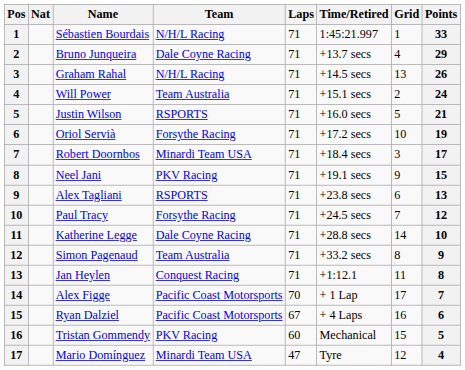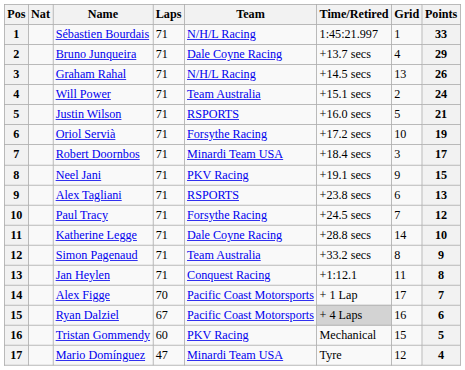 <table class="wikitable" style="font-size: 95%;">
 <tr>
 <th>Pos</th>
 <th>Nat</th>
 <th>Name</th>
+<th>Laps</th>
 <th>Team</th>
-<th>Laps</th>
 <th>Time/Retired</th>
 <th>Grid</th>
 <th>Points</th>
 </tr>
 <tr>
 <th>1</th>
 <td></td>
 <td><a href='#'>Sébastien Bourdais</a></td>
+<td>71</td>
 <td><a href='#'>N/H/L Racing</a></td>
-<td>71</td>
 <td>1:45:21.997</td>
 <td>1</td>
 <th>33</th>
 </tr>
 <tr>
 <th>2</th>
 <td></td>
 <td><a href='#'>Bruno Junqueira</a></td>
+<td>71</td>
 <td><a href='#'>Dale Coyne Racing</a></td>
-<td>71</td>
 <td>+13.7 secs</td>
 <td>4</td>
 <th>29</th>
 </tr>
 <tr>
 <th>3</th>
 <td></td>
 <td><a href='#'>Graham Rahal</a></td>
+<td>71</td>
 <td><a href='#'>N/H/L Racing</a></td>
-<td>71</td>
 <td>+14.5 secs</td>
 <td>13</td>
 <th>26</th>
 </tr>
 <tr>
 <th>4</th>
 <td></td>
 <td><a href='#'>Will Power</a></td>
+<td>71</td>
 <td><a href='#'>Team Australia</a></td>
-<td>71</td>
 <td>+15.1 secs</td>
 <td>2</td>
 <th>24</th>
 </tr>
 <tr>
 <th>5</th>
 <td></td>
 <td><a href='#'>Justin Wilson</a></td>
+<td>71</td>
 <td><a href='#'>RSPORTS</a></td>
-<td>71</td>
 <td>+16.0 secs</td>
 <td>5</td>
 <th>21</th>
 </tr>
 <tr>
 <th>6</th>
 <td></td>
 <td><a href='#'>Oriol Servià</a></td>
+<td>71</td>
 <td><a href='#'>Forsythe Racing</a></td>
-<td>71</td>
 <td>+17.2 secs</td>
 <td>10</td>
 <th>19</th>
 </tr>
 <tr>
 <th>7</th>
 <td></td>
 <td><a href='#'>Robert Doornbos</a></td>
+<td>71</td>
 <td><a href='#'>Minardi Team USA</a></td>
-<td>71</td>
 <td>+18.4 secs</td>
 <td>3</td>
 <th>17</th>
 </tr>
 <tr>
 <th>8</th>
 <td></td>
 <td><a href='#'>Neel Jani</a></td>
+<td>71</td>
 <td><a href='#'>PKV Racing</a></td>
-<td>71</td>
 <td>+19.1 secs</td>
 <td>9</td>
 <th>15</th>
 </tr>
 <tr>
 <th>9</th>
 <td></td>
 <td><a href='#'>Alex Tagliani</a></td>
+<td>71</td>
 <td><a href='#'>RSPORTS</a></td>
-<td>71</td>
 <td>+23.8 secs</td>
 <td>6</td>
 <th>13</th>
 </tr>
 <tr>
 <th>10</th>
 <td></td>
 <td><a href='#'>Paul Tracy</a></td>
+<td>71</td>
 <td><a href='#'>Forsythe Racing</a></td>
-<td>71</td>
 <td>+24.5 secs</td>
 <td>7</td>
 <th>12</th>
 </tr>
 <tr>
 <th>11</th>
 <td></td>
 <td><a href='#'>Katherine Legge</a></td>
+<td>71</td>
 <td><a href='#'>Dale Coyne Racing</a></td>
-<td>71</td>
 <td>+28.8 secs</td>
 <td>14</td>
 <th>10</th>
 </tr>
 <tr>
 <th>12</th>
 <td></td>
 <td><a href='#'>Simon Pagenaud</a></td>
+<td>71</td>
 <td><a href='#'>Team Australia</a></td>
-<td>71</td>
 <td>+33.2 secs</td>
 <td>8</td>
 <th>9</th>
 </tr>
 <tr>
 <th>13</th>
 <td></td>
 <td><a href='#'>Jan Heylen</a></td>
+<td>71</td>
 <td><a href='#'>Conquest Racing</a></td>
-<td>71</td>
 <td>+1:12.1</td>
 <td>11</td>
 <th>8</th>
 </tr>
 <tr>
 <th>14</th>
 <td></td>
 <td><a href='#'>Alex Figge</a></td>
+<td>70</td>
 <td><a href='#'>Pacific Coast Motorsports</a></td>
-<td>70</td>
 <td>+ 1 Lap</td>
 <td>17</td>
 <th>7</th>
 </tr>
 <tr>
 <th>15</th>
 <td></td>
 <td><a href='#'>Ryan Dalziel</a></td>
+<td>67</td>
 <td><a href='#'>Pacific Coast Motorsports</a></td>
-<td>67</td>
-<td>+ 4 Laps</td>
+<td style="background: lightgrey;">+ 4 Laps</td>
 <td>16</td>
 <th>6</th>
 </tr>
 <tr>
 <th>16</th>
 <td></td>
 <td><a href='#'>Tristan Gommendy</a></td>
+<td>60</td>
 <td><a href='#'>PKV Racing</a></td>
-<td>60</td>
 <td>Mechanical</td>
 <td>15</td>
 <th>5</th>
 </tr>
 <tr>
 <th>17</th>
 <td></td>
 <td><a href='#'>Mario Domínguez</a></td>
+<td>47</td>
 <td><a href='#'>Minardi Team USA</a></td>
-<td>47</td>
 <td>Tyre</td>
 <td>12</td>
 <th>4</th>
 </tr>
 </table>
